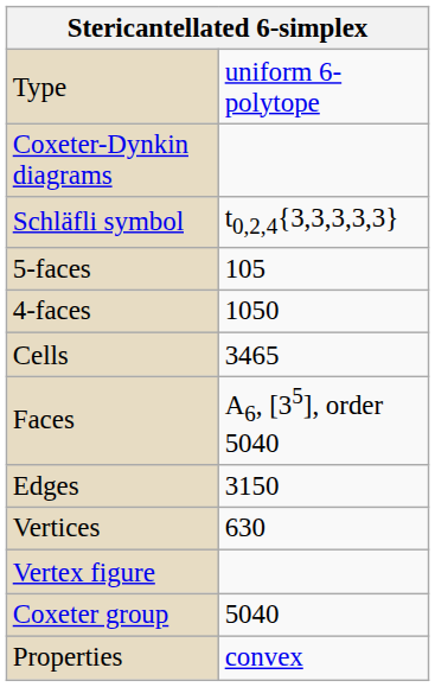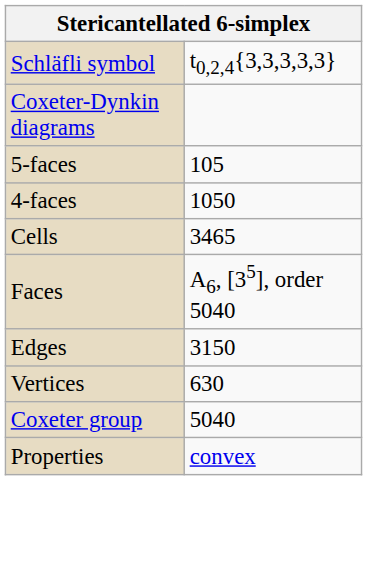 <table class="wikitable" align="right" style="margin-left:10px" width="250">
 <tr>
 <th bgcolor=#e7dcc3 colspan=2>Stericantellated 6-simplex</th>
 </tr>
 <tr>
-<td bgcolor=#e7dcc3>Type</td>
-<td><a href='#'>uniform 6-polytope</a></td>
+<td bgcolor=#e7dcc3><a href='#'>Schläfli symbol</a></td>
+<td>t<sub>0,2,4</sub>{3,3,3,3,3}</td>
 </tr>
 <tr>
 <td bgcolor=#e7dcc3><a href='#'>Coxeter-Dynkin diagrams</a></td>
 <td></td>
-</tr>
-<tr>
-<td bgcolor=#e7dcc3><a href='#'>Schläfli symbol</a></td>
-<td>t<sub>0,2,4</sub>{3,3,3,3,3}</td>
 </tr>
 <tr>
 <td bgcolor=#e7dcc3>5-faces</td>
 <td>105</td>
 </tr>
 <tr>
 <td bgcolor=#e7dcc3>4-faces</td>
 <td>1050</td>
 </tr>
 <tr>
 <td bgcolor=#e7dcc3>Cells</td>
 <td>3465</td>
 </tr>
 <tr>
 <td bgcolor=#e7dcc3>Faces</td>
 <td>A<sub>6</sub>, [3<sup>5</sup>], order 5040</td>
 </tr>
 <tr>
 <td bgcolor=#e7dcc3>Edges</td>
 <td>3150</td>
 </tr>
 <tr>
 <td bgcolor=#e7dcc3>Vertices</td>
 <td>630</td>
 </tr>
 <tr>
-<td bgcolor=#e7dcc3><a href='#'>Vertex figure</a></td>
-<td></td>
-</tr>
-<tr>
 <td bgcolor=#e7dcc3><a href='#'>Coxeter group</a></td>
 <td>5040</td>
 </tr>
 <tr>
 <td bgcolor=#e7dcc3>Properties</td>
 <td><a href='#'>convex</a></td>
 </tr>
 </table>
